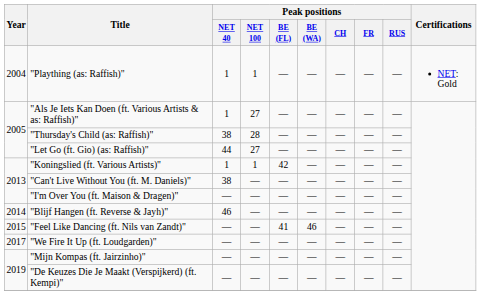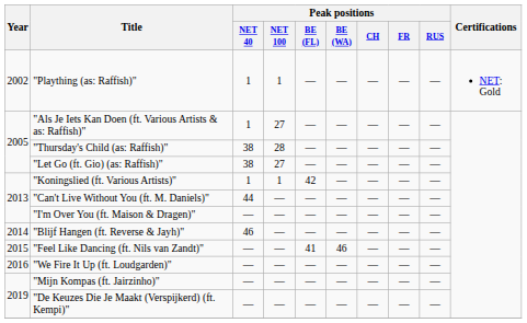 <table class="wikitable">
 <tr>
 <th align="center" rowspan="2" width="10">Year</th>
 <th align="center" rowspan="2" width="300">Title</th>
 <th align="center" colspan="7" width="30">Peak positions <br></th>
 <th align="center" rowspan="2" width="100">Certifications</th>
 </tr>
 <tr>
 <th width="40"><small><a href='#'>NET 40</a></small></th>
 <th width="40"><small><a href='#'>NET 100</a></small></th>
 <th width="40"><small><a href='#'>BE (FL)</a></small></th>
 <th width="40"><small><a href='#'>BE (WA)</a></small></th>
 <th width="40"><small><a href='#'>CH</a></small></th>
 <th width="40"><small><a href='#'>FR</a></small></th>
 <th width="40"><small><a href='#'>RUS</a></small></th>
 </tr>
 <tr>
-<td align="center" rowspan="1">2004</td>
+<td align="center" rowspan="1">2002</td>
 <td>"Plaything (as: Raffish)"</td>
 <td align="center">1</td>
 <td align="center">1</td>
 <td align="center">—</td>
 <td align="center">—</td>
 <td align="center">—</td>
 <td align="center">—</td>
 <td align="center">—</td>
 <td><br><ul><li><a href='#'>NET</a>: Gold</li></ul></td>
 </tr>
 <tr>
 <td align="center" rowspan="3">2005</td>
 <td>"Als Je Iets Kan Doen (ft. Various Artists & as: Raffish)"</td>
 <td align="center">1</td>
 <td align="center">27</td>
 <td align="center">—</td>
 <td align="center">—</td>
 <td align="center">—</td>
 <td align="center">—</td>
 <td align="center">—</td>
 <td rowspan="11"></td>
 </tr>
 <tr>
 <td>"Thursday's Child (as: Raffish)"</td>
 <td align="center">38</td>
 <td align="center">28</td>
 <td align="center">—</td>
 <td align="center">—</td>
 <td align="center">—</td>
 <td align="center">—</td>
 <td align="center">—</td>
 </tr>
 <tr>
 <td>"Let Go (ft. Gio) (as: Raffish)"</td>
-<td align="center">44</td>
+<td align="center">38</td>
 <td align="center">27</td>
 <td align="center">—</td>
 <td align="center">—</td>
 <td align="center">—</td>
 <td align="center">—</td>
 <td align="center">—</td>
 </tr>
 <tr>
 <td align="center" rowspan="3">2013</td>
 <td>"Koningslied (ft. Various Artists)"</td>
 <td align="center">1</td>
 <td align="center">1</td>
 <td align="center">42</td>
 <td align="center">—</td>
 <td align="center">—</td>
 <td align="center">—</td>
 <td align="center">—</td>
 </tr>
 <tr>
 <td>"Can't Live Without You (ft. M. Daniels)"</td>
-<td align="center">38</td>
+<td align="center">44</td>
 <td align="center">—</td>
 <td align="center">—</td>
 <td align="center">—</td>
 <td align="center">—</td>
 <td align="center">—</td>
 <td align="center">—</td>
 </tr>
 <tr>
 <td>"I'm Over You (ft. Maison & Dragen)"</td>
 <td align="center">—</td>
 <td align="center">—</td>
 <td align="center">—</td>
 <td align="center">—</td>
 <td align="center">—</td>
 <td align="center">—</td>
 <td align="center">—</td>
 </tr>
 <tr>
 <td align="center" rowspan="1">2014</td>
 <td>"Blijf Hangen (ft. Reverse & Jayh)"</td>
 <td align="center">46</td>
 <td align="center">—</td>
 <td align="center">—</td>
 <td align="center">—</td>
 <td align="center">—</td>
 <td align="center">—</td>
 <td align="center">—</td>
 </tr>
 <tr>
 <td align="center" rowspan="1">2015</td>
 <td>"Feel Like Dancing (ft. Nils van Zandt)"</td>
 <td align="center">—</td>
 <td align="center">—</td>
 <td align="center">41</td>
 <td align="center">46</td>
 <td align="center">—</td>
 <td align="center">—</td>
 <td align="center">—</td>
 </tr>
 <tr>
-<td align="center" rowspan="1">2017</td>
+<td align="center" rowspan="1">2016</td>
 <td>"We Fire It Up (ft. Loudgarden)"</td>
 <td align="center">—</td>
 <td align="center">—</td>
 <td align="center">—</td>
 <td align="center">—</td>
 <td align="center">—</td>
 <td align="center">—</td>
 <td align="center">—</td>
 </tr>
 <tr>
 <td align="center" rowspan="2">2019</td>
 <td>"Mijn Kompas (ft. Jairzinho)"</td>
 <td align="center">—</td>
 <td align="center">—</td>
 <td align="center">—</td>
 <td align="center">—</td>
 <td align="center">—</td>
 <td align="center">—</td>
 <td align="center">—</td>
 </tr>
 <tr>
 <td>"De Keuzes Die Je Maakt (Verspijkerd) (ft. Kempi)"</td>
 <td align="center">—</td>
 <td align="center">—</td>
 <td align="center">—</td>
 <td align="center">—</td>
 <td align="center">—</td>
 <td align="center">—</td>
 <td align="center">—</td>
 </tr>
 <tr>
 </tr>
 </table>
